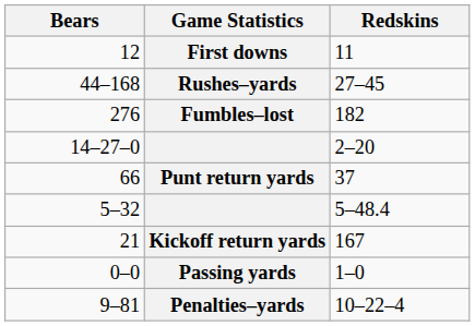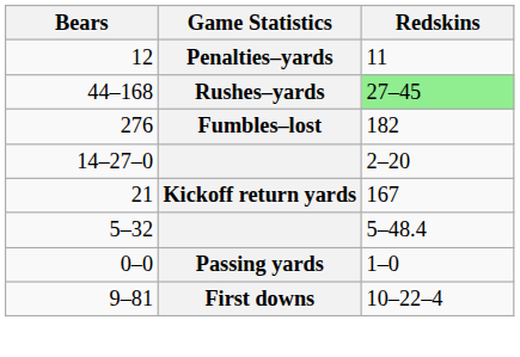 <table class="wikitable" >
 <tr>
 <th style="width:30%;">Bears</th>
 <th style="width:40%;">Game Statistics</th>
 <th style="width:30%;">Redskins</th>
 </tr>
 <tr>
 <td style="text-align:right;">12</td>
-<th>First downs</th>
+<th>Penalties–yards</th>
 <td>11</td>
 </tr>
 <tr>
 <td style="text-align:right;">44–168</td>
 <th>Rushes–yards</th>
-<td>27–45</td>
+<td style="background: lightgreen;">27–45</td>
 </tr>
 <tr>
 <td style="text-align:right;">276</td>
 <th>Fumbles–lost</th>
 <td>182</td>
 </tr>
 <tr>
 <td style="text-align:right;">14–27–0</td>
 <th></th>
 <td>2–20</td>
 </tr>
 <tr>
-<td style="text-align:right;">66</td>
-<th>Punt return yards</th>
-<td>37</td>
+<td style="text-align:right;">21</td>
+<th>Kickoff return yards</th>
+<td>167</td>
 </tr>
 <tr>
 <td style="text-align:right;">5–32</td>
 <th></th>
 <td>5–48.4</td>
-</tr>
-<tr>
-<td style="text-align:right;">21</td>
-<th>Kickoff return yards</th>
-<td>167</td>
 </tr>
 <tr>
 <td style="text-align:right;">0–0</td>
 <th>Passing yards</th>
 <td>1–0</td>
 </tr>
 <tr>
 <td style="text-align:right;">9–81</td>
-<th>Penalties–yards</th>
+<th>First downs</th>
 <td>10–22–4</td>
 </tr>
 </table>
